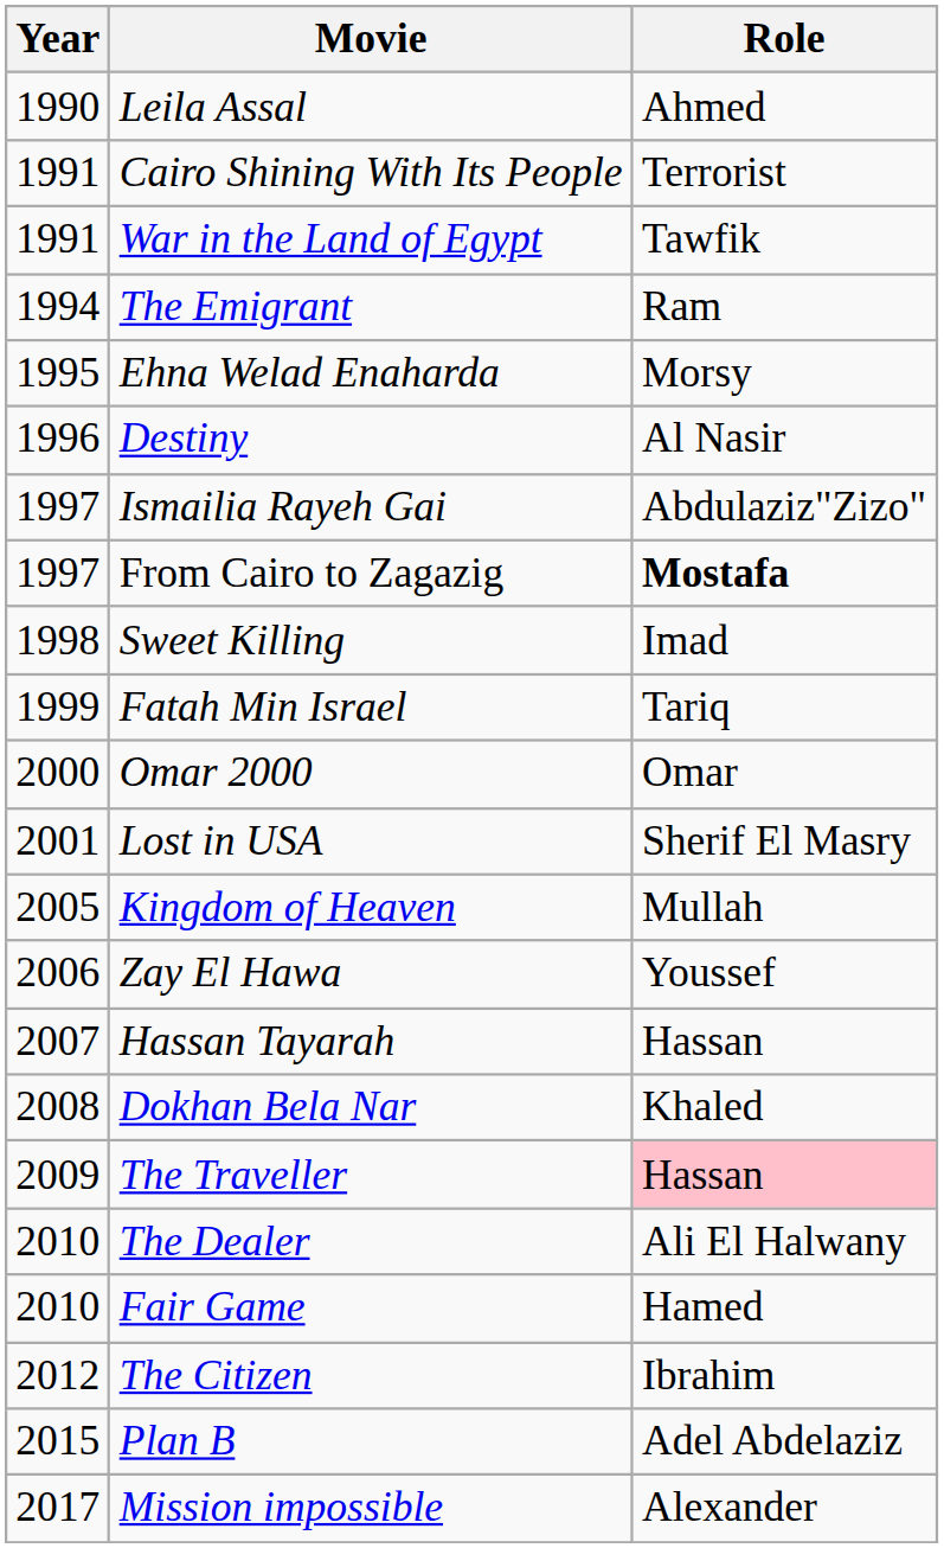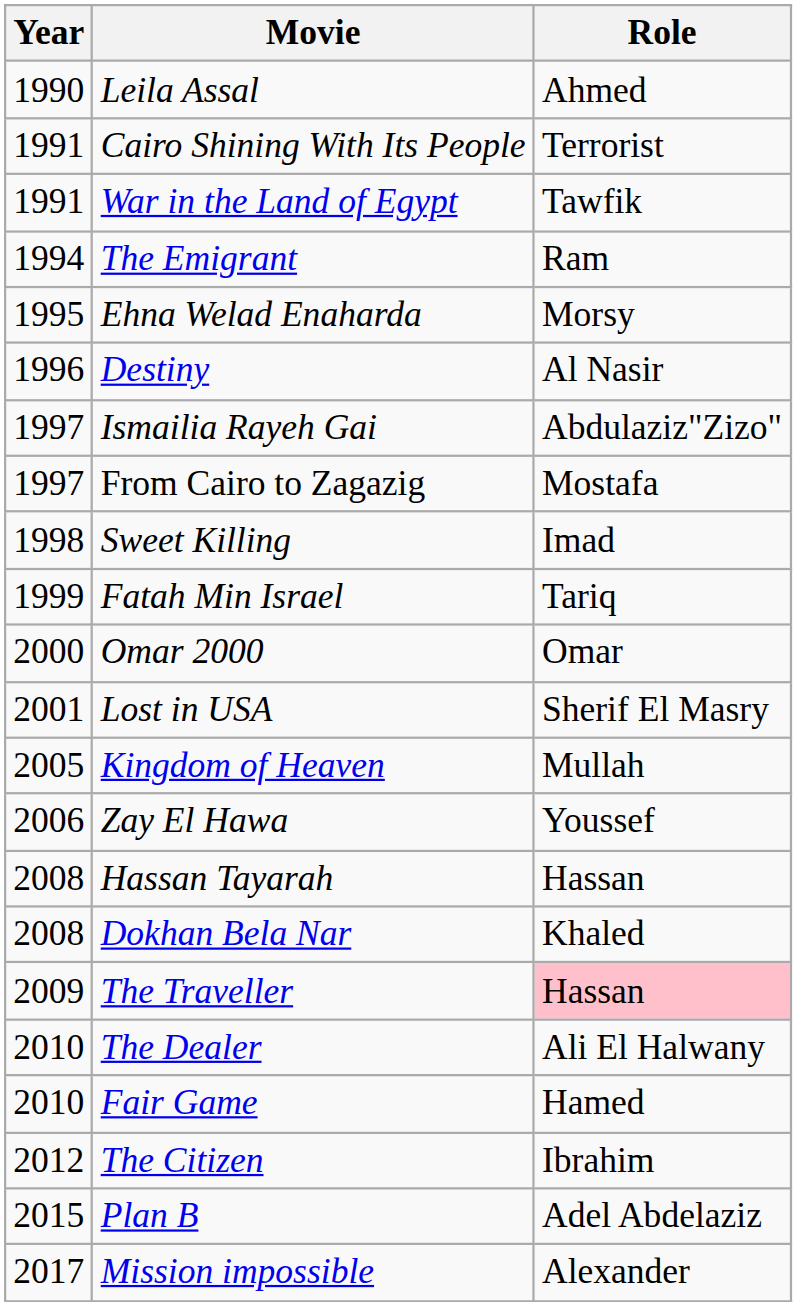 <table class="wikitable">
 <tr>
 <th>Year</th>
 <th>Movie</th>
 <th>Role</th>
 </tr>
 <tr>
 <td>1990</td>
 <td><em>Leila Assal</em></td>
 <td>Ahmed</td>
 </tr>
 <tr>
 <td>1991</td>
 <td><em>Cairo Shining With Its People</em></td>
 <td>Terrorist</td>
 </tr>
 <tr>
 <td>1991</td>
 <td><em><a href='#'>War in the Land of Egypt</a></em></td>
 <td>Tawfik</td>
 </tr>
 <tr>
 <td>1994</td>
 <td><em><a href='#'>The Emigrant</a></em></td>
 <td>Ram</td>
 </tr>
 <tr>
 <td>1995</td>
 <td><em>Ehna Welad Enaharda</em></td>
 <td>Morsy</td>
 </tr>
 <tr>
 <td>1996</td>
 <td><em><a href='#'>Destiny</a></em></td>
 <td>Al Nasir</td>
 </tr>
 <tr>
 <td>1997</td>
 <td><em>Ismailia Rayeh Gai</em></td>
 <td>Abdulaziz"Zizo"</td>
 </tr>
 <tr>
 <td>1997</td>
 <td>From Cairo to Zagazig</td>
-<td><strong>Mostafa</strong></td>
+<td>Mostafa</td>
 </tr>
 <tr>
 <td>1998</td>
 <td><em>Sweet Killing</em></td>
 <td>Imad</td>
 </tr>
 <tr>
 <td>1999</td>
 <td><em>Fatah Min Israel</em></td>
 <td>Tariq</td>
 </tr>
 <tr>
 <td>2000</td>
 <td><em>Omar 2000</em></td>
 <td>Omar</td>
 </tr>
 <tr>
 <td>2001</td>
 <td><em>Lost in USA</em></td>
 <td>Sherif El Masry</td>
 </tr>
 <tr>
 <td>2005</td>
 <td><em><a href='#'>Kingdom of Heaven</a></em></td>
 <td>Mullah</td>
 </tr>
 <tr>
 <td>2006</td>
 <td><em>Zay El Hawa</em></td>
 <td>Youssef</td>
 </tr>
 <tr>
-<td>2007</td>
+<td>2008</td>
 <td><em>Hassan Tayarah</em></td>
 <td>Hassan</td>
 </tr>
 <tr>
 <td>2008</td>
 <td><em><a href='#'>Dokhan Bela Nar</a></em></td>
 <td>Khaled</td>
 </tr>
 <tr>
 <td>2009</td>
 <td><em><a href='#'>The Traveller</a></em></td>
 <td style="background: pink;">Hassan</td>
 </tr>
 <tr>
 <td>2010</td>
 <td><em><a href='#'>The Dealer</a></em></td>
 <td>Ali El Halwany</td>
 </tr>
 <tr>
 <td>2010</td>
 <td><em><a href='#'>Fair Game</a></em></td>
 <td>Hamed</td>
 </tr>
 <tr>
 <td>2012</td>
 <td><em><a href='#'>The Citizen</a></em></td>
 <td>Ibrahim</td>
 </tr>
 <tr>
 <td>2015</td>
 <td><em><a href='#'>Plan B</a></em></td>
 <td>Adel Abdelaziz</td>
 </tr>
 <tr>
 <td>2017</td>
 <td><em><a href='#'>Mission impossible</a></em></td>
 <td>Alexander</td>
 </tr>
 <tr>
 </tr>
 </table>
